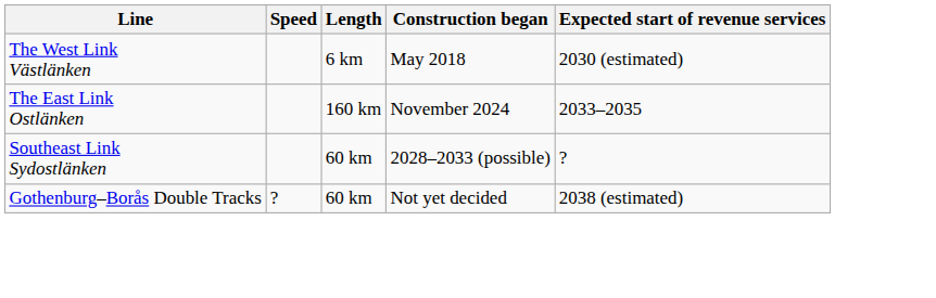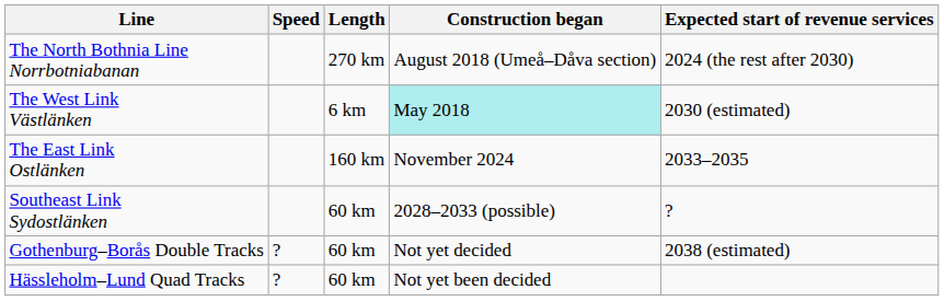 <table class="wikitable">
 <tr>
 <th>Line</th>
 <th>Speed</th>
 <th>Length</th>
 <th>Construction began</th>
 <th>Expected start of revenue services</th>
 </tr>
 <tr>
+<td><a href='#'>The North Bothnia Line</a><br><em>Norrbotniabanan</em></td>
+<td></td>
+<td>270 km</td>
+<td>August 2018 (Umeå–Dåva section)</td>
+<td>2024 (the rest after 2030)</td>
+</tr>
+<tr>
 <td><a href='#'>The West Link</a><br><em>Västlänken</em></td>
 <td></td>
 <td>6 km</td>
-<td>May 2018</td>
+<td style="background: paleturquoise;">May 2018</td>
 <td>2030 (estimated)</td>
 </tr>
 <tr>
 <td><a href='#'>The East Link</a><br><em>Ostlänken</em></td>
 <td></td>
 <td>160 km</td>
 <td>November 2024</td>
 <td>2033–2035</td>
 </tr>
 <tr>
 <td><a href='#'>Southeast Link</a><br><em>Sydostlänken</em></td>
 <td></td>
 <td>60 km</td>
 <td>2028–2033 (possible)</td>
 <td>?</td>
 </tr>
 <tr>
 <td><a href='#'>Gothenburg</a>–<a href='#'>Borås</a> Double Tracks</td>
 <td>?</td>
 <td>60 km</td>
 <td>Not yet decided</td>
 <td>2038 (estimated)</td>
 </tr>
+<tr>
+<td><a href='#'>Hässleholm</a>–<a href='#'>Lund</a> Quad Tracks</td>
+<td>?</td>
+<td>60 km</td>
+<td>Not yet been decided</td>
+<td></td>
+</tr>
 </table>
